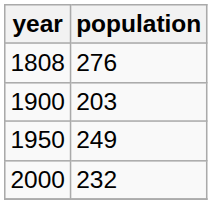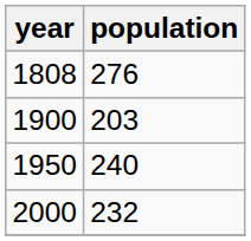 <table class="wikitable">
 <tr>
 <th>year</th>
 <th>population</th>
 </tr>
 <tr>
 <td>1808</td>
 <td>276</td>
 </tr>
 <tr>
 <td>1900</td>
 <td>203</td>
 </tr>
 <tr>
 <td>1950</td>
-<td>249</td>
+<td>240</td>
 </tr>
 <tr>
 <td>2000</td>
 <td>232</td>
 </tr>
 <tr>
 </tr>
 </table>
